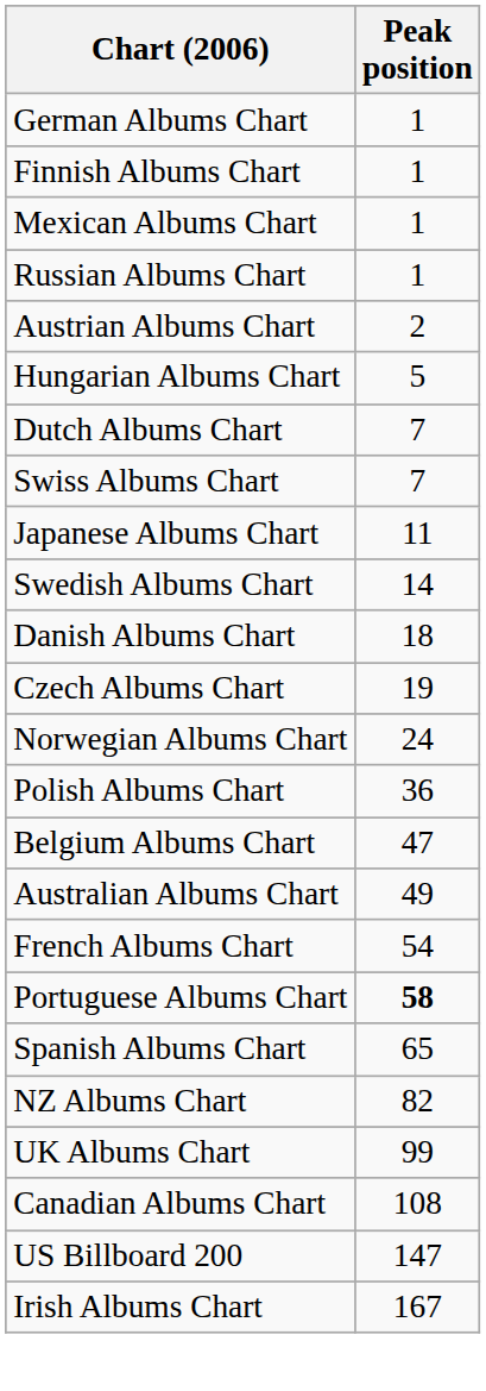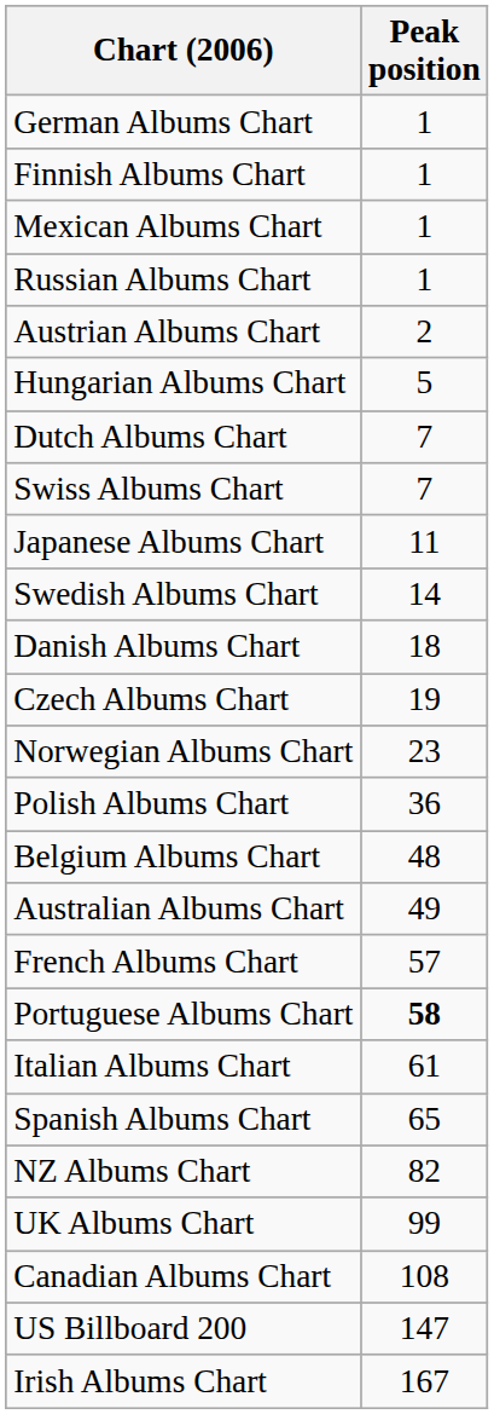 <table class="wikitable sortable">
 <tr>
 <th>Chart (2006)</th>
 <th>Peak<br>position</th>
 </tr>
 <tr>
 <td>German Albums Chart</td>
 <td style="text-align:center;">1</td>
 </tr>
 <tr>
 <td>Finnish Albums Chart</td>
 <td style="text-align:center;">1</td>
 </tr>
 <tr>
 <td>Mexican Albums Chart</td>
 <td style="text-align:center;">1</td>
 </tr>
 <tr>
 <td>Russian Albums Chart</td>
 <td style="text-align:center;">1</td>
 </tr>
 <tr>
 <td>Austrian Albums Chart</td>
 <td style="text-align:center;">2</td>
 </tr>
 <tr>
 <td>Hungarian Albums Chart</td>
 <td style="text-align:center;">5</td>
 </tr>
 <tr>
 <td>Dutch Albums Chart</td>
 <td style="text-align:center;">7</td>
 </tr>
 <tr>
 <td>Swiss Albums Chart</td>
 <td style="text-align:center;">7</td>
 </tr>
 <tr>
 <td>Japanese Albums Chart</td>
 <td style="text-align:center;">11</td>
 </tr>
 <tr>
 <td>Swedish Albums Chart</td>
 <td style="text-align:center;">14</td>
 </tr>
 <tr>
 <td>Danish Albums Chart</td>
 <td style="text-align:center;">18</td>
 </tr>
 <tr>
 <td>Czech Albums Chart</td>
 <td style="text-align:center;">19</td>
 </tr>
 <tr>
 <td>Norwegian Albums Chart</td>
-<td style="text-align:center;">24</td>
+<td style="text-align:center;">23</td>
 </tr>
 <tr>
 <td>Polish Albums Chart</td>
 <td style="text-align:center;">36</td>
 </tr>
 <tr>
 <td>Belgium Albums Chart</td>
-<td style="text-align:center;">47</td>
+<td style="text-align:center;">48</td>
 </tr>
 <tr>
 <td>Australian Albums Chart</td>
 <td style="text-align:center;">49</td>
 </tr>
 <tr>
 <td>French Albums Chart</td>
-<td style="text-align:center;">54</td>
+<td style="text-align:center;">57</td>
 </tr>
 <tr>
 <td>Portuguese Albums Chart</td>
 <td style="text-align:center;"><strong>58</strong></td>
+</tr>
+<tr>
+<td>Italian Albums Chart</td>
+<td style="text-align:center;">61</td>
 </tr>
 <tr>
 <td>Spanish Albums Chart</td>
 <td style="text-align:center;">65</td>
 </tr>
 <tr>
 <td>NZ Albums Chart</td>
 <td style="text-align:center;">82</td>
 </tr>
 <tr>
 <td>UK Albums Chart</td>
 <td style="text-align:center;">99</td>
 </tr>
 <tr>
 <td>Canadian Albums Chart</td>
 <td style="text-align:center;">108</td>
 </tr>
 <tr>
 <td>US Billboard 200</td>
 <td style="text-align:center;">147</td>
 </tr>
 <tr>
 <td>Irish Albums Chart</td>
 <td style="text-align:center;">167</td>
 </tr>
 </table>
